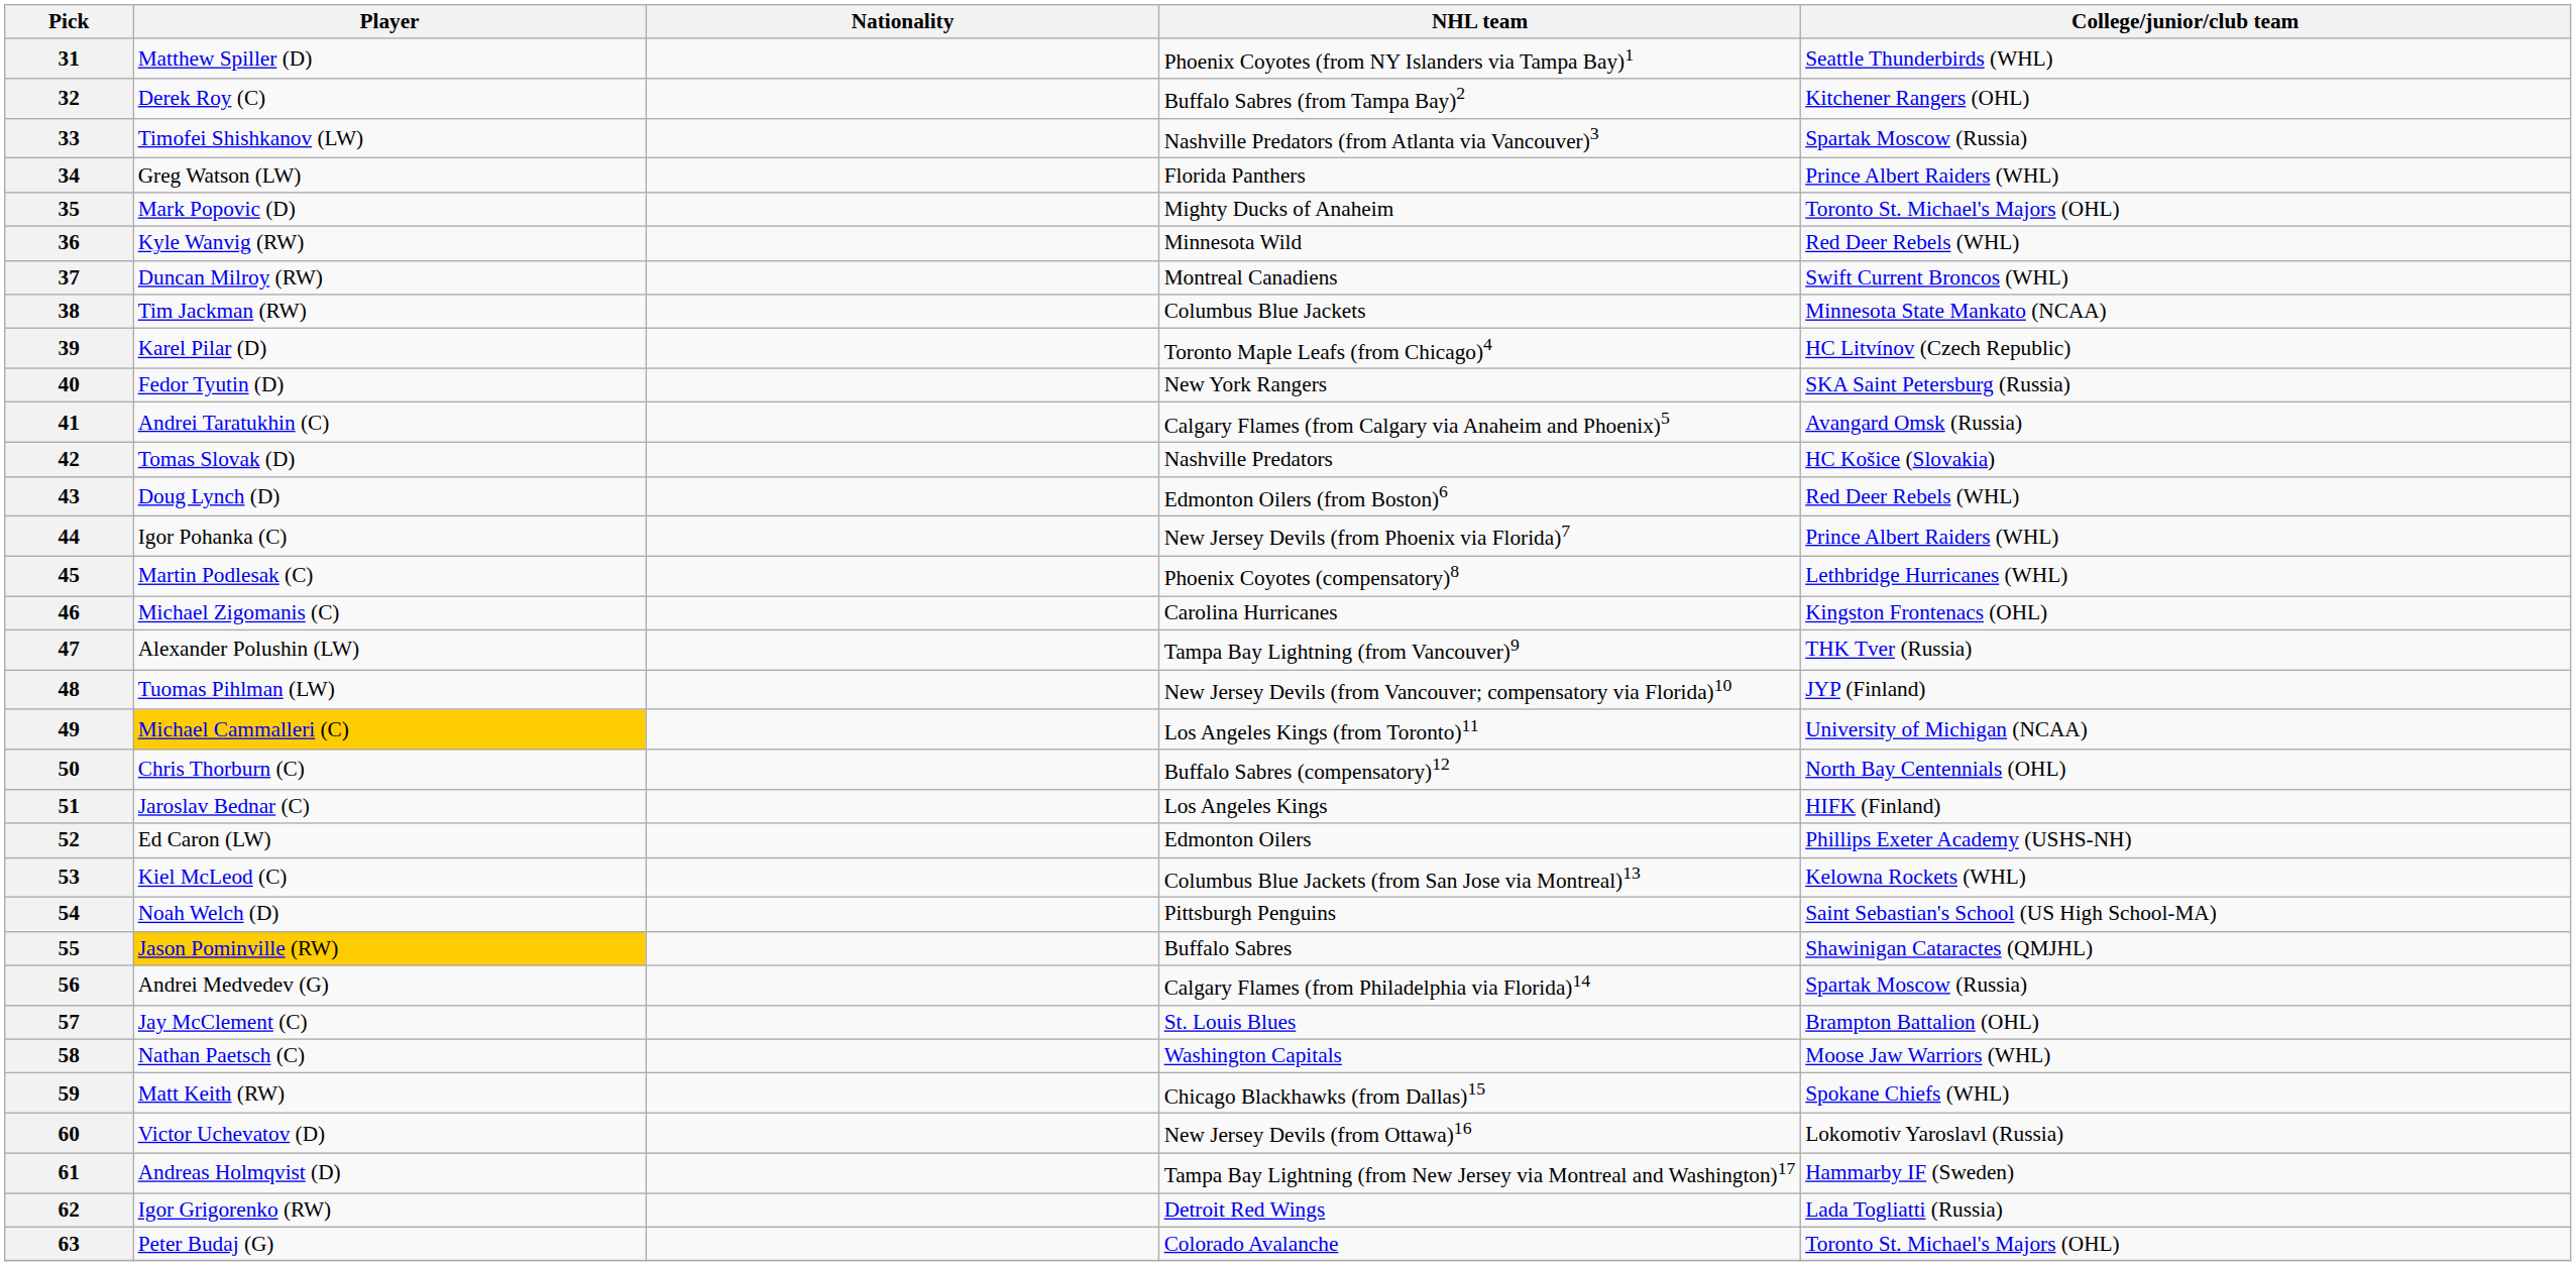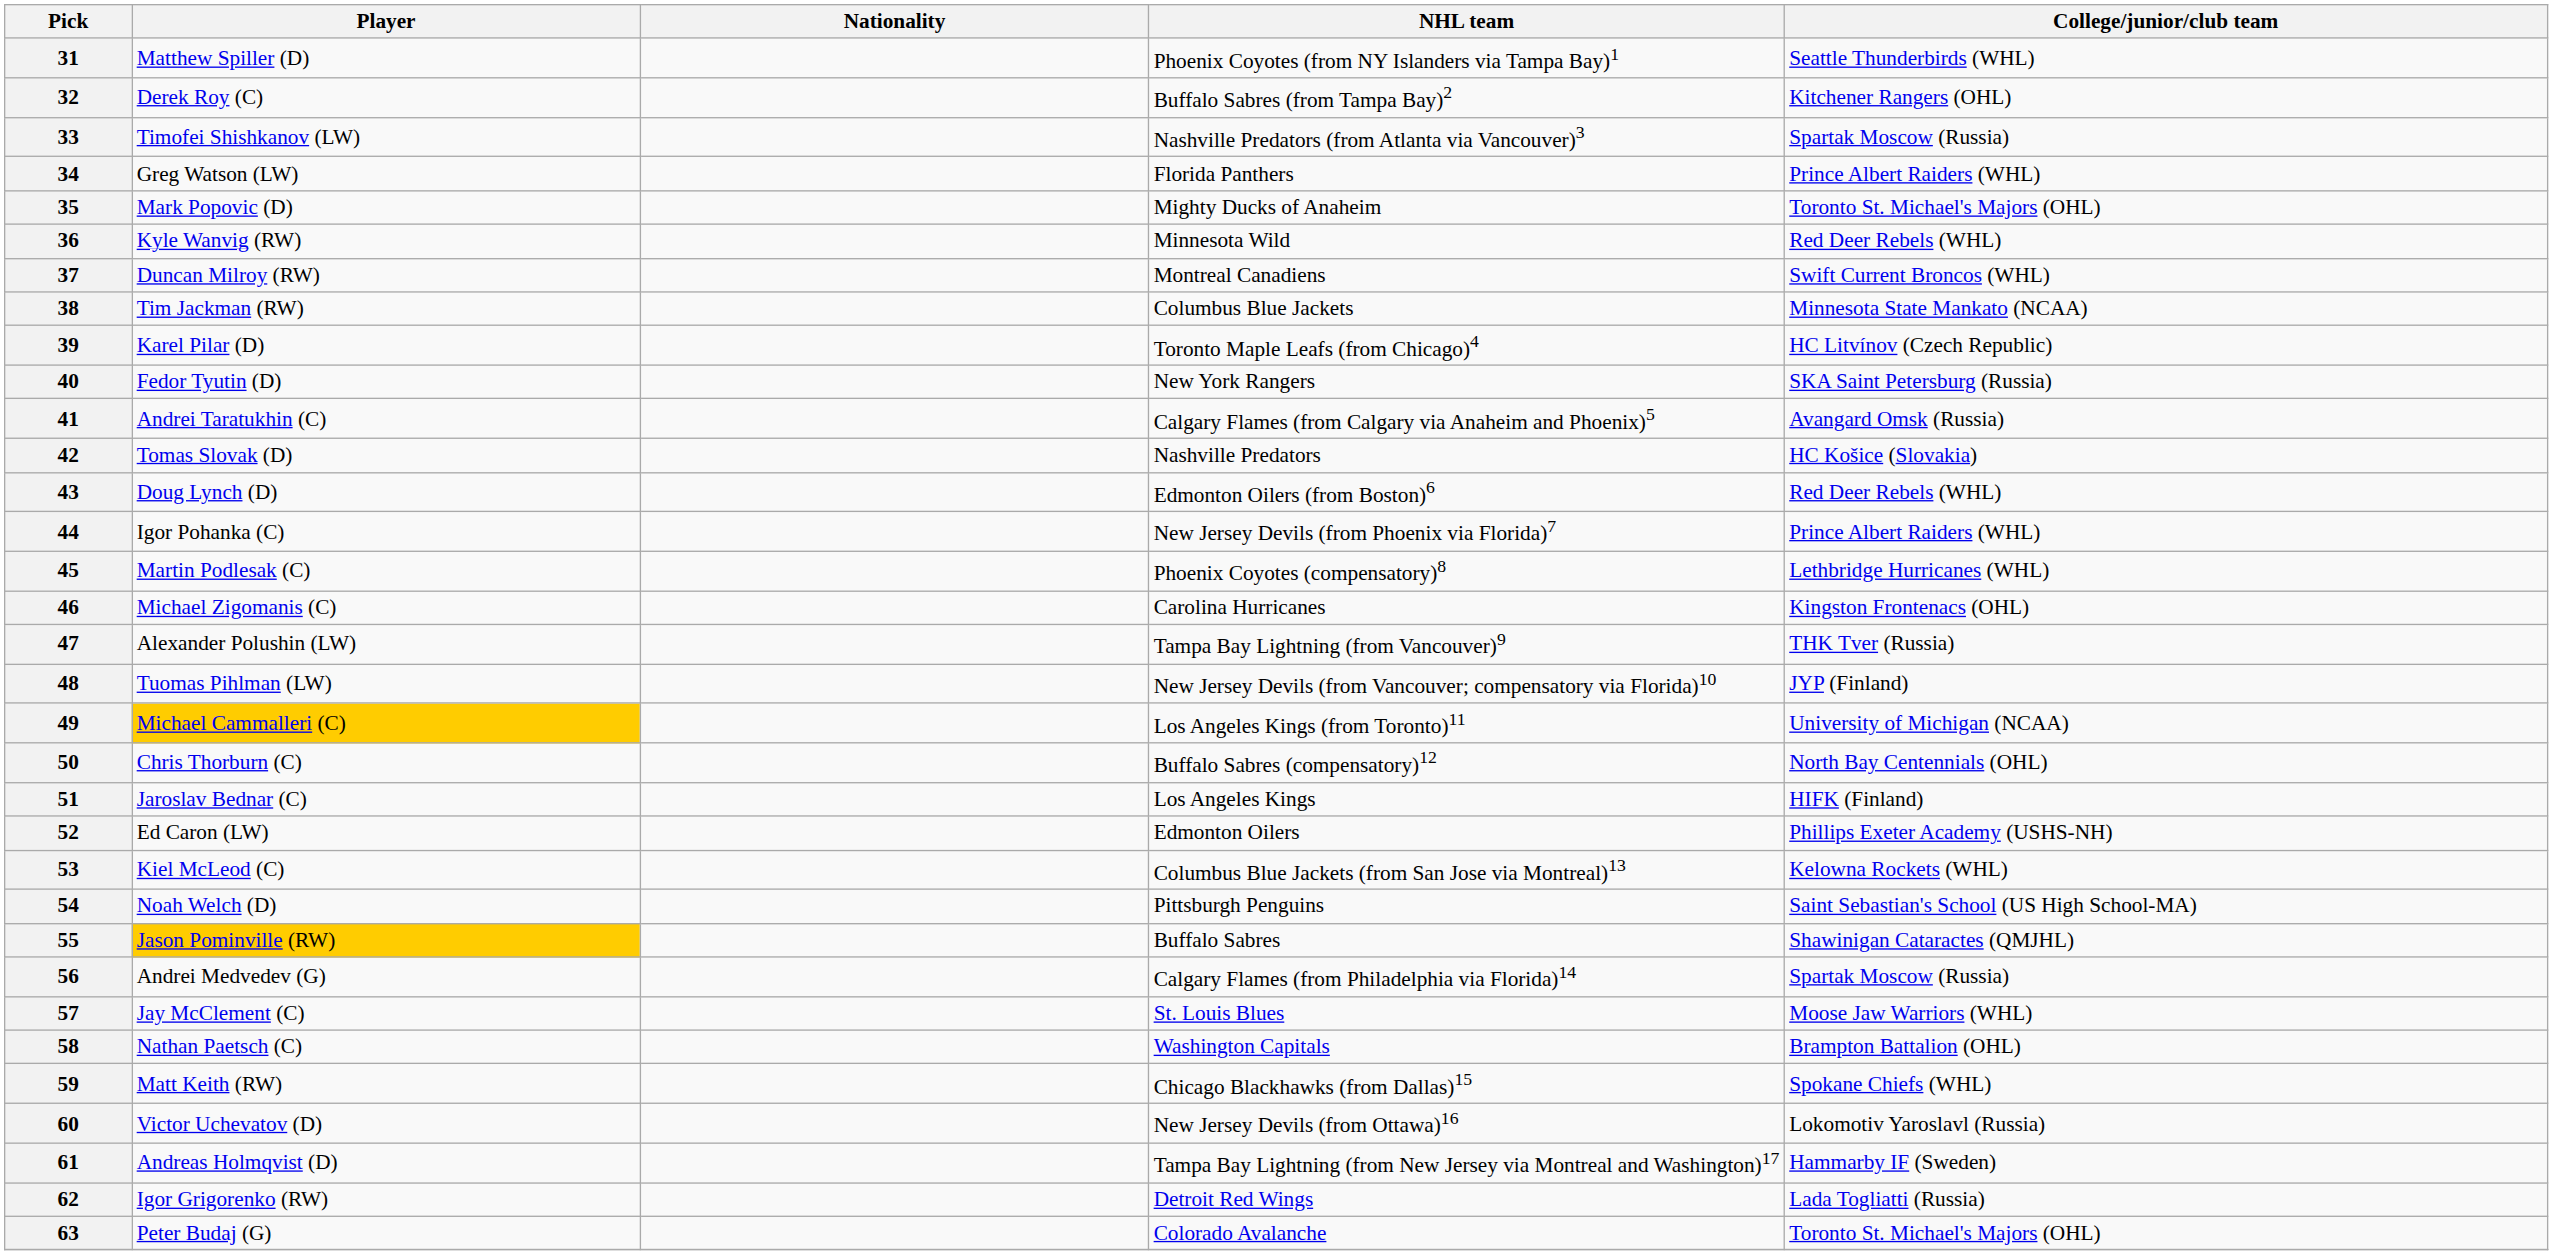 <table class="wikitable">
 <tr>
 <th bgcolor="#DDDDFF" width="5%">Pick</th>
 <th bgcolor="#DDDDFF" width="20%">Player</th>
 <th bgcolor="#DDDDFF" width="20%">Nationality</th>
 <th bgcolor="#DDDDFF" width="25%">NHL team</th>
 <th bgcolor="#DDDDFF" width="30%">College/junior/club team</th>
 </tr>
 <tr>
 <th>31</th>
 <td><a href='#'>Matthew Spiller</a> (D)</td>
 <td></td>
 <td>Phoenix Coyotes (from NY Islanders via Tampa Bay)<sup>1</sup></td>
 <td><a href='#'>Seattle Thunderbirds</a> (WHL)</td>
 </tr>
 <tr>
 <th>32</th>
 <td><a href='#'>Derek Roy</a> (C)</td>
 <td></td>
 <td>Buffalo Sabres (from Tampa Bay)<sup>2</sup></td>
 <td><a href='#'>Kitchener Rangers</a> (OHL)</td>
 </tr>
 <tr>
 <th>33</th>
 <td><a href='#'>Timofei Shishkanov</a> (LW)</td>
 <td></td>
 <td>Nashville Predators (from Atlanta via Vancouver)<sup>3</sup></td>
 <td><a href='#'>Spartak Moscow</a> (Russia)</td>
 </tr>
 <tr>
 <th>34</th>
 <td>Greg Watson (LW)</td>
 <td></td>
 <td>Florida Panthers</td>
 <td><a href='#'>Prince Albert Raiders</a> (WHL)</td>
 </tr>
 <tr>
 <th>35</th>
 <td><a href='#'>Mark Popovic</a> (D)</td>
 <td></td>
 <td>Mighty Ducks of Anaheim</td>
 <td><a href='#'>Toronto St. Michael's Majors</a> (OHL)</td>
 </tr>
 <tr>
 <th>36</th>
 <td><a href='#'>Kyle Wanvig</a> (RW)</td>
 <td></td>
 <td>Minnesota Wild</td>
 <td><a href='#'>Red Deer Rebels</a> (WHL)</td>
 </tr>
 <tr>
 <th>37</th>
 <td><a href='#'>Duncan Milroy</a> (RW)</td>
 <td></td>
 <td>Montreal Canadiens</td>
 <td><a href='#'>Swift Current Broncos</a> (WHL)</td>
 </tr>
 <tr>
 <th>38</th>
 <td><a href='#'>Tim Jackman</a> (RW)</td>
 <td></td>
 <td>Columbus Blue Jackets</td>
 <td><a href='#'>Minnesota State Mankato</a> (NCAA)</td>
 </tr>
 <tr>
 <th>39</th>
 <td><a href='#'>Karel Pilar</a> (D)</td>
 <td></td>
 <td>Toronto Maple Leafs (from Chicago)<sup>4</sup></td>
 <td><a href='#'>HC Litvínov</a> (Czech Republic)</td>
 </tr>
 <tr>
 <th>40</th>
 <td><a href='#'>Fedor Tyutin</a> (D)</td>
 <td></td>
 <td>New York Rangers</td>
 <td><a href='#'>SKA Saint Petersburg</a> (Russia)</td>
 </tr>
 <tr>
 <th>41</th>
 <td><a href='#'>Andrei Taratukhin</a> (C)</td>
 <td></td>
 <td>Calgary Flames (from Calgary via Anaheim and Phoenix)<sup>5</sup></td>
 <td><a href='#'>Avangard Omsk</a> (Russia)</td>
 </tr>
 <tr>
 <th>42</th>
 <td><a href='#'>Tomas Slovak</a> (D)</td>
 <td></td>
 <td>Nashville Predators</td>
 <td><a href='#'>HC Košice</a> (<a href='#'>Slovakia</a>)</td>
 </tr>
 <tr>
 <th>43</th>
 <td><a href='#'>Doug Lynch</a> (D)</td>
 <td></td>
 <td>Edmonton Oilers (from Boston)<sup>6</sup></td>
 <td><a href='#'>Red Deer Rebels</a> (WHL)</td>
 </tr>
 <tr>
 <th>44</th>
 <td>Igor Pohanka (C)</td>
 <td></td>
 <td>New Jersey Devils (from Phoenix via Florida)<sup>7</sup></td>
 <td><a href='#'>Prince Albert Raiders</a> (WHL)</td>
 </tr>
 <tr>
 <th>45</th>
 <td><a href='#'>Martin Podlesak</a> (C)</td>
 <td></td>
 <td>Phoenix Coyotes (compensatory)<sup>8</sup></td>
 <td><a href='#'>Lethbridge Hurricanes</a> (WHL)</td>
 </tr>
 <tr>
 <th>46</th>
 <td><a href='#'>Michael Zigomanis</a> (C)</td>
 <td></td>
 <td>Carolina Hurricanes</td>
 <td><a href='#'>Kingston Frontenacs</a> (OHL)</td>
 </tr>
 <tr>
 <th>47</th>
 <td>Alexander Polushin (LW)</td>
 <td></td>
 <td>Tampa Bay Lightning (from Vancouver)<sup>9</sup></td>
 <td><a href='#'>THK Tver</a> (Russia)</td>
 </tr>
 <tr>
 <th>48</th>
 <td><a href='#'>Tuomas Pihlman</a> (LW)</td>
 <td></td>
 <td>New Jersey Devils (from Vancouver; compensatory via Florida)<sup>10</sup></td>
 <td><a href='#'>JYP</a> (Finland)</td>
 </tr>
 <tr>
 <th>49</th>
 <td bgcolor="#FFCC00"><a href='#'>Michael Cammalleri</a> (C)</td>
 <td></td>
 <td>Los Angeles Kings (from Toronto)<sup>11</sup></td>
 <td><a href='#'>University of Michigan</a> (NCAA)</td>
 </tr>
 <tr>
 <th>50</th>
 <td><a href='#'>Chris Thorburn</a> (C)</td>
 <td></td>
 <td>Buffalo Sabres (compensatory)<sup>12</sup></td>
 <td><a href='#'>North Bay Centennials</a> (OHL)</td>
 </tr>
 <tr>
 <th>51</th>
 <td><a href='#'>Jaroslav Bednar</a> (C)</td>
 <td></td>
 <td>Los Angeles Kings</td>
 <td><a href='#'>HIFK</a> (Finland)</td>
 </tr>
 <tr>
 <th>52</th>
 <td>Ed Caron (LW)</td>
 <td></td>
 <td>Edmonton Oilers</td>
 <td><a href='#'>Phillips Exeter Academy</a> (USHS-NH)</td>
 </tr>
 <tr>
 <th>53</th>
 <td><a href='#'>Kiel McLeod</a> (C)</td>
 <td></td>
 <td>Columbus Blue Jackets (from San Jose via Montreal)<sup>13</sup></td>
 <td><a href='#'>Kelowna Rockets</a> (WHL)</td>
 </tr>
 <tr>
 <th>54</th>
 <td><a href='#'>Noah Welch</a> (D)</td>
 <td></td>
 <td>Pittsburgh Penguins</td>
 <td><a href='#'>Saint Sebastian's School</a> (US High School-MA)</td>
 </tr>
 <tr>
 <th>55</th>
 <td bgcolor="#FFCC00"><a href='#'>Jason Pominville</a> (RW)</td>
 <td></td>
 <td>Buffalo Sabres</td>
 <td><a href='#'>Shawinigan Cataractes</a> (QMJHL)</td>
 </tr>
 <tr>
 <th>56</th>
 <td>Andrei Medvedev (G)</td>
 <td></td>
 <td>Calgary Flames (from Philadelphia via Florida)<sup>14</sup></td>
 <td><a href='#'>Spartak Moscow</a> (Russia)</td>
 </tr>
 <tr>
 <th>57</th>
 <td><a href='#'>Jay McClement</a> (C)</td>
 <td></td>
 <td><a href='#'>St. Louis Blues</a></td>
-<td><a href='#'>Brampton Battalion</a> (OHL)</td>
+<td><a href='#'>Moose Jaw Warriors</a> (WHL)</td>
 </tr>
 <tr>
 <th>58</th>
 <td><a href='#'>Nathan Paetsch</a> (C)</td>
 <td></td>
 <td><a href='#'>Washington Capitals</a></td>
-<td><a href='#'>Moose Jaw Warriors</a> (WHL)</td>
+<td><a href='#'>Brampton Battalion</a> (OHL)</td>
 </tr>
 <tr>
 <th>59</th>
 <td><a href='#'>Matt Keith</a> (RW)</td>
 <td></td>
 <td>Chicago Blackhawks (from Dallas)<sup>15</sup></td>
 <td><a href='#'>Spokane Chiefs</a> (WHL)</td>
 </tr>
 <tr>
 <th>60</th>
 <td><a href='#'>Victor Uchevatov</a> (D)</td>
 <td></td>
 <td>New Jersey Devils (from Ottawa)<sup>16</sup></td>
 <td>Lokomotiv Yaroslavl (Russia)</td>
 </tr>
 <tr>
 <th>61</th>
 <td><a href='#'>Andreas Holmqvist</a> (D)</td>
 <td></td>
 <td>Tampa Bay Lightning (from New Jersey via Montreal and Washington)<sup>17</sup></td>
 <td><a href='#'>Hammarby IF</a> (Sweden)</td>
 </tr>
 <tr>
 <th>62</th>
 <td><a href='#'>Igor Grigorenko</a> (RW)</td>
 <td></td>
 <td><a href='#'>Detroit Red Wings</a></td>
 <td><a href='#'>Lada Togliatti</a> (Russia)</td>
 </tr>
 <tr>
 <th>63</th>
 <td><a href='#'>Peter Budaj</a> (G)</td>
 <td></td>
 <td><a href='#'>Colorado Avalanche</a></td>
 <td><a href='#'>Toronto St. Michael's Majors</a> (OHL)</td>
 </tr>
 <tr>
 </tr>
 </table>
